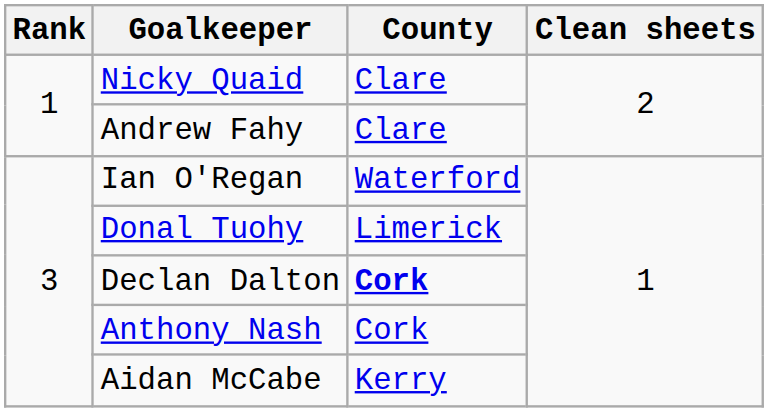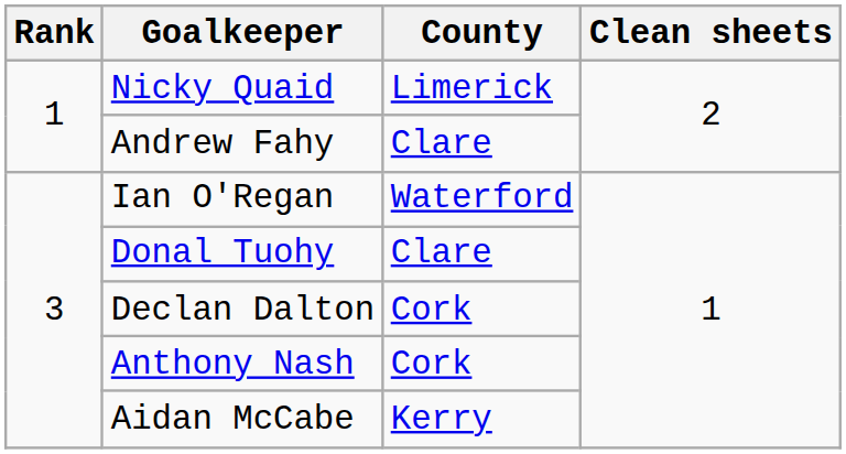 <table class="wikitable">
 <tr>
 <th>Rank</th>
 <th>Goalkeeper</th>
 <th>County</th>
 <th>Clean sheets</th>
 </tr>
 <tr>
 <td rowspan=2 align=center>1</td>
 <td><a href='#'>Nicky Quaid</a></td>
-<td><a href='#'>Clare</a></td>
+<td> <a href='#'>Limerick</a></td>
 <td rowspan=2 align=center>2</td>
 </tr>
 <tr>
 <td>Andrew Fahy</td>
 <td><a href='#'>Clare</a></td>
 </tr>
 <tr>
 <td rowspan=5 align=center>3</td>
 <td>Ian O'Regan</td>
 <td> <a href='#'>Waterford</a></td>
 <td rowspan=5 align=center>1</td>
 </tr>
 <tr>
 <td><a href='#'>Donal Tuohy</a></td>
-<td> <a href='#'>Limerick</a></td>
+<td><a href='#'>Clare</a></td>
 </tr>
 <tr>
 <td>Declan Dalton</td>
-<td><strong> <a href='#'>Cork</a></strong></td>
+<td> <a href='#'>Cork</a></td>
 </tr>
 <tr>
 <td><a href='#'>Anthony Nash</a></td>
 <td> <a href='#'>Cork</a></td>
 </tr>
 <tr>
 <td>Aidan McCabe</td>
 <td> <a href='#'>Kerry</a></td>
 </tr>
 </table>
